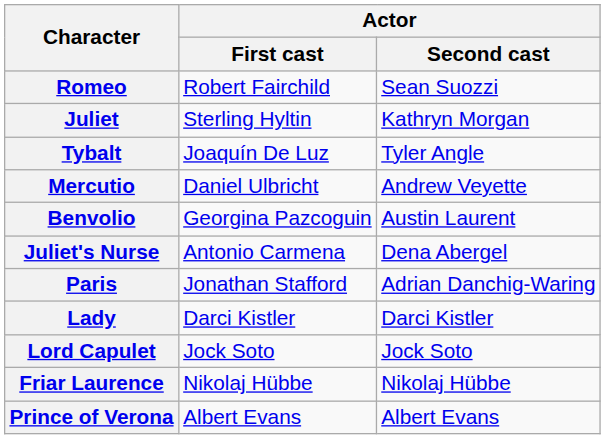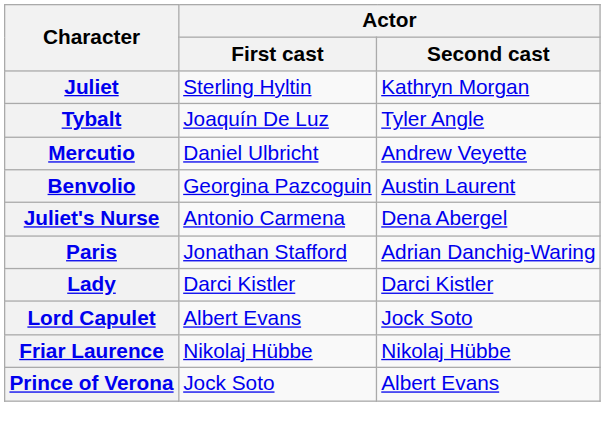 <table class="wikitable">
 <tr>
 <th scope="col" rowspan="2">Character</th>
 <th scope="col" colspan="2">Actor</th>
 </tr>
 <tr>
 <th scope="col">First cast</th>
 <th scope="col">Second cast</th>
-</tr>
-<tr>
-<th scope="row"><a href='#'>Romeo</a></th>
-<td><a href='#'>Robert Fairchild</a></td>
-<td><a href='#'>Sean Suozzi</a></td>
 </tr>
 <tr>
 <th scope="row"><a href='#'>Juliet</a></th>
 <td><a href='#'>Sterling Hyltin</a></td>
 <td><a href='#'>Kathryn Morgan</a></td>
 </tr>
 <tr>
 <th scope="row"><a href='#'>Tybalt</a></th>
 <td><a href='#'>Joaquín De Luz</a></td>
 <td><a href='#'>Tyler Angle</a></td>
 </tr>
 <tr>
 <th scope="row"><a href='#'>Mercutio</a></th>
 <td><a href='#'>Daniel Ulbricht</a></td>
 <td><a href='#'>Andrew Veyette</a></td>
 </tr>
 <tr>
 <th scope="row"><a href='#'>Benvolio</a></th>
 <td><a href='#'>Georgina Pazcoguin</a></td>
 <td><a href='#'>Austin Laurent</a></td>
 </tr>
 <tr>
 <th scope="row"><a href='#'>Juliet's Nurse</a></th>
 <td><a href='#'>Antonio Carmena</a></td>
 <td><a href='#'>Dena Abergel</a></td>
 </tr>
 <tr>
 <th scope="row"><a href='#'>Paris</a></th>
 <td><a href='#'>Jonathan Stafford</a></td>
 <td><a href='#'>Adrian Danchig-Waring</a></td>
 </tr>
 <tr>
 <th scope="row"><a href='#'>Lady</a></th>
 <td><a href='#'>Darci Kistler</a></td>
 <td><a href='#'>Darci Kistler</a></td>
 </tr>
 <tr>
 <th scope="row"><a href='#'>Lord Capulet</a></th>
-<td><a href='#'>Jock Soto</a></td>
+<td><a href='#'>Albert Evans</a></td>
 <td><a href='#'>Jock Soto</a></td>
 </tr>
 <tr>
 <th scope="row"><a href='#'>Friar Laurence</a></th>
 <td><a href='#'>Nikolaj Hübbe</a></td>
 <td><a href='#'>Nikolaj Hübbe</a></td>
 </tr>
 <tr>
 <th scope="row"><a href='#'>Prince of Verona</a></th>
-<td><a href='#'>Albert Evans</a></td>
+<td><a href='#'>Jock Soto</a></td>
 <td><a href='#'>Albert Evans</a></td>
 </tr>
 </table>
